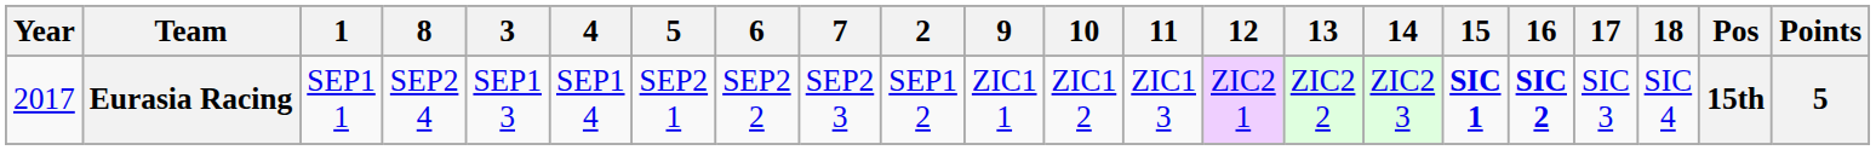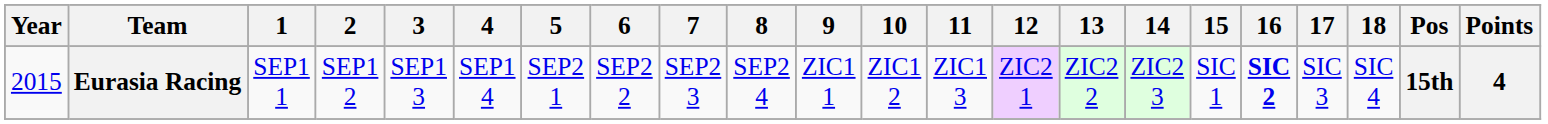 <table class="wikitable" style="text-align:center; font-size:85%">
 <tr>
 <th>Year</th>
 <th>Team</th>
 <th>1</th>
-<th>8</th>
+<th>2</th>
 <th>3</th>
 <th>4</th>
 <th>5</th>
 <th>6</th>
 <th>7</th>
-<th>2</th>
+<th>8</th>
 <th>9</th>
 <th>10</th>
 <th>11</th>
 <th>12</th>
 <th>13</th>
 <th>14</th>
 <th>15</th>
 <th>16</th>
 <th>17</th>
 <th>18</th>
 <th>Pos</th>
 <th>Points</th>
 </tr>
 <tr>
-<td><a href='#'>2017</a></td>
+<td><a href='#'>2015</a></td>
 <th nowrap>Eurasia Racing</th>
 <td style="background:#;"><a href='#'>SEP1<br>1</a></td>
-<td style="background:#;"><a href='#'>SEP2<br>4</a></td>
+<td style="background:#;"><a href='#'>SEP1<br>2</a></td>
 <td style="background:#;"><a href='#'>SEP1<br>3</a></td>
 <td style="background:#;"><a href='#'>SEP1<br>4</a></td>
 <td style="background:#;"><a href='#'>SEP2<br>1</a></td>
 <td style="background:#;"><a href='#'>SEP2<br>2</a></td>
 <td style="background:#;"><a href='#'>SEP2<br>3</a></td>
-<td style="background:#;"><a href='#'>SEP1<br>2</a></td>
+<td style="background:#;"><a href='#'>SEP2<br>4</a></td>
 <td style="background:#;"><a href='#'>ZIC1<br>1</a></td>
 <td style="background:#;"><a href='#'>ZIC1<br>2</a></td>
 <td style="background:#;"><a href='#'>ZIC1<br>3</a></td>
 <td style="background:#EFCFFF;"><a href='#'>ZIC2<br>1</a><br></td>
 <td style="background:#DFFFDF;"><a href='#'>ZIC2<br>2</a><br></td>
 <td style="background:#DFFFDF;"><a href='#'>ZIC2<br>3</a><br></td>
-<td style="background:#;"><strong><a href='#'>SIC<br>1</a></strong></td>
+<td style="background:#;"><a href='#'>SIC<br>1</a></td>
 <td style="background:#;"><strong><a href='#'>SIC<br>2</a></strong></td>
 <td style="background:#;"><a href='#'>SIC<br>3</a></td>
 <td style="background:#;"><a href='#'>SIC<br>4</a></td>
 <th>15th</th>
-<th>5</th>
+<th>4</th>
 </tr>
 </table>
